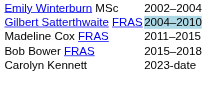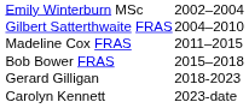 <table cellpadding=0; style="text-align:left;">
 <tr>
 <td><a href='#'>Emily Winterburn</a> MSc</td>
 <td>2002–2004</td>
 </tr>
 <tr>
 <td><a href='#'>Gilbert Satterthwaite</a> <a href='#'>FRAS</a></td>
-<td style="background: lightblue;">2004–2010</td>
+<td>2004–2010</td>
 </tr>
 <tr>
 <td>Madeline Cox <a href='#'>FRAS</a></td>
 <td>2011–2015</td>
 </tr>
 <tr>
 <td>Bob Bower <a href='#'>FRAS</a></td>
 <td>2015–2018</td>
 </tr>
 <tr>
+<td>Gerard Gilligan</td>
+<td>2018-2023</td>
+</tr>
+<tr>
 <td>Carolyn Kennett</td>
 <td>2023-date</td>
 </tr>
 </table>
